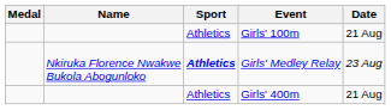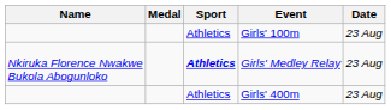 <table class="wikitable sortable" style="font-size:90%">
 <tr>
+<th>Name</th>
 <th>Medal</th>
-<th>Name</th>
 <th>Sport</th>
 <th>Event</th>
 <th>Date</th>
 </tr>
 <tr>
 <td></td>
 <td></td>
 <td><a href='#'>Athletics</a></td>
 <td><a href='#'>Girls' 100m</a></td>
-<td>21 Aug</td>
+<td><em>23 Aug</em></td>
 </tr>
 <tr>
+<td><em><br><a href='#'>Nkiruka Florence Nwakwe</a><br><a href='#'>Bukola Abogunloko</a></em></td>
 <td><em></em></td>
-<td><em><br><a href='#'>Nkiruka Florence Nwakwe</a><br><a href='#'>Bukola Abogunloko</a></em></td>
 <td><strong><em><a href='#'>Athletics</a></em></strong></td>
 <td><em><a href='#'>Girls' Medley Relay</a></em></td>
 <td><em>23 Aug</em></td>
 </tr>
 <tr>
 <td></td>
 <td></td>
 <td><a href='#'>Athletics</a></td>
 <td><a href='#'>Girls' 400m</a></td>
-<td>21 Aug</td>
+<td><em>23 Aug</em></td>
 </tr>
 </table>
